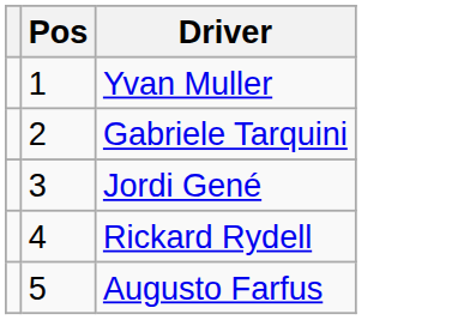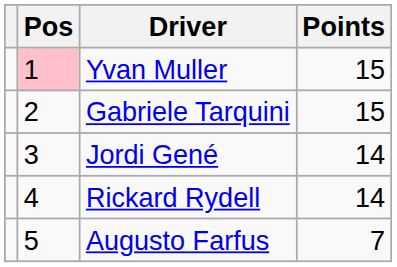 <table class="wikitable" style="font-size: 95%;">
 <tr>
 <th></th>
 <th>Pos</th>
 <th>Driver</th>
+<th>Points</th>
 </tr>
 <tr>
 <td align="left"></td>
-<td>1</td>
+<td style="background: pink;">1</td>
 <td> <a href='#'>Yvan Muller</a></td>
+<td align="right">15</td>
 </tr>
 <tr>
 <td align="left"></td>
 <td>2</td>
 <td> <a href='#'>Gabriele Tarquini</a></td>
+<td align="right">15</td>
 </tr>
 <tr>
 <td align="left"></td>
 <td>3</td>
 <td> <a href='#'>Jordi Gené</a></td>
+<td align="right">14</td>
 </tr>
 <tr>
 <td align="left"></td>
 <td>4</td>
 <td> <a href='#'>Rickard Rydell</a></td>
+<td align="right">14</td>
 </tr>
 <tr>
 <td align="left"></td>
 <td>5</td>
 <td> <a href='#'>Augusto Farfus</a></td>
+<td align="right">7</td>
 </tr>
 </table>
